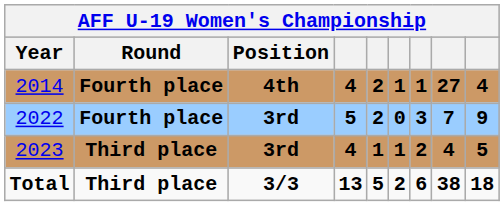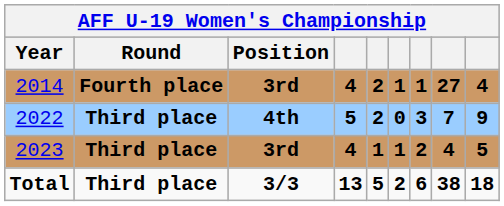 <table class="wikitable" style="text-align: center;">
 <tr>
 <th colspan=9><a href='#'>AFF U-19 Women's Championship</a></th>
 </tr>
 <tr>
 <th>Year</th>
 <th>Round</th>
 <th>Position</th>
 <th></th>
 <th></th>
 <th></th>
 <th></th>
 <th></th>
 <th></th>
 </tr>
 <tr style="background:#c96;">
 <td> <a href='#'>2014</a></td>
 <td><strong>Fourth place</strong></td>
-<td><strong>4th</strong></td>
+<td><strong>3rd</strong></td>
 <td><strong>4</strong></td>
 <td><strong>2</strong></td>
 <td><strong>1</strong></td>
 <td><strong>1</strong></td>
 <td><strong>27</strong></td>
 <td><strong>4</strong></td>
 </tr>
 <tr style="background:#9acdff;">
 <td> <a href='#'>2022</a></td>
-<td><strong>Fourth place</strong></td>
-<td><strong>3rd</strong></td>
+<td><strong>Third place</strong></td>
+<td><strong>4th</strong></td>
 <td><strong>5</strong></td>
 <td><strong>2</strong></td>
 <td><strong>0</strong></td>
 <td><strong>3</strong></td>
 <td><strong>7</strong></td>
 <td><strong>9</strong></td>
 </tr>
 <tr style="background:#c96;">
 <td> <a href='#'>2023</a></td>
 <td><strong>Third place</strong></td>
 <td><strong>3rd</strong></td>
 <td><strong>4</strong></td>
 <td><strong>1</strong></td>
 <td><strong>1</strong></td>
 <td><strong>2</strong></td>
 <td><strong>4</strong></td>
 <td><strong>5</strong></td>
 </tr>
 <tr>
 <td><strong>Total</strong></td>
 <td><strong>Third place</strong></td>
 <td><strong>3/3</strong></td>
 <td><strong>13</strong></td>
 <td><strong>5</strong></td>
 <td><strong>2</strong></td>
 <td><strong>6</strong></td>
 <td><strong>38</strong></td>
 <td><strong>18</strong></td>
 </tr>
 </table>
